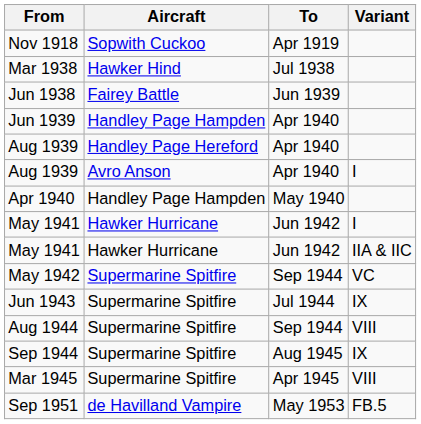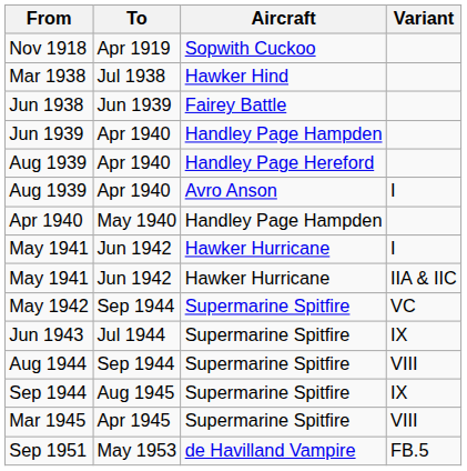 <table class="wikitable">
 <tr>
 <th>From</th>
+<th>To</th>
 <th>Aircraft</th>
-<th>To</th>
 <th>Variant</th>
 </tr>
 <tr>
 <td>Nov 1918</td>
+<td>Apr  1919</td>
 <td><a href='#'>Sopwith Cuckoo</a></td>
-<td>Apr  1919</td>
 <td></td>
 </tr>
 <tr>
 <td>Mar 1938</td>
+<td>Jul 1938</td>
 <td><a href='#'>Hawker Hind</a></td>
-<td>Jul 1938</td>
 <td></td>
 </tr>
 <tr>
 <td>Jun 1938</td>
+<td>Jun 1939</td>
 <td><a href='#'>Fairey Battle</a></td>
-<td>Jun 1939</td>
 <td></td>
 </tr>
 <tr>
 <td>Jun 1939</td>
+<td>Apr 1940</td>
 <td><a href='#'>Handley Page Hampden</a></td>
-<td>Apr 1940</td>
 <td></td>
 </tr>
 <tr>
 <td>Aug 1939</td>
+<td>Apr 1940</td>
 <td><a href='#'>Handley Page Hereford</a></td>
-<td>Apr 1940</td>
 <td></td>
 </tr>
 <tr>
 <td>Aug 1939</td>
+<td>Apr 1940</td>
 <td><a href='#'>Avro Anson</a></td>
-<td>Apr 1940</td>
 <td>I</td>
 </tr>
 <tr>
 <td>Apr 1940</td>
+<td>May 1940</td>
 <td>Handley Page Hampden</td>
-<td>May 1940</td>
 <td></td>
 </tr>
 <tr>
 <td>May 1941</td>
+<td>Jun 1942</td>
 <td><a href='#'>Hawker Hurricane</a></td>
-<td>Jun 1942</td>
 <td>I</td>
 </tr>
 <tr>
 <td>May 1941</td>
+<td>Jun 1942</td>
 <td>Hawker Hurricane</td>
-<td>Jun 1942</td>
 <td>IIA & IIC</td>
 </tr>
 <tr>
 <td>May 1942</td>
+<td>Sep 1944</td>
 <td><a href='#'>Supermarine Spitfire</a></td>
-<td>Sep 1944</td>
 <td>VC</td>
 </tr>
 <tr>
 <td>Jun 1943</td>
+<td>Jul 1944</td>
 <td>Supermarine Spitfire</td>
-<td>Jul 1944</td>
 <td>IX</td>
 </tr>
 <tr>
 <td>Aug 1944</td>
+<td>Sep 1944</td>
 <td>Supermarine Spitfire</td>
-<td>Sep 1944</td>
 <td>VIII</td>
 </tr>
 <tr>
 <td>Sep 1944</td>
+<td>Aug 1945</td>
 <td>Supermarine Spitfire</td>
-<td>Aug 1945</td>
 <td>IX</td>
 </tr>
 <tr>
 <td>Mar 1945</td>
+<td>Apr 1945</td>
 <td>Supermarine Spitfire</td>
-<td>Apr 1945</td>
 <td>VIII</td>
 </tr>
 <tr>
 <td>Sep 1951</td>
+<td>May 1953</td>
 <td><a href='#'>de Havilland Vampire</a></td>
-<td>May 1953</td>
 <td>FB.5</td>
 </tr>
 </table>
